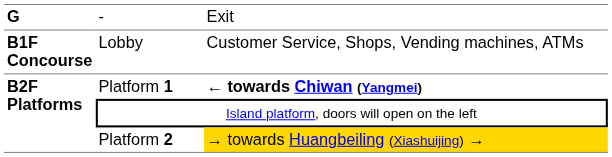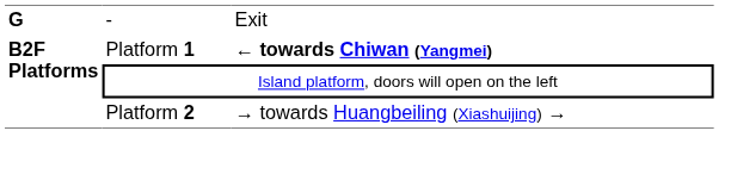 <table table border=0 cellspacing=0 cellpadding=3>
 <tr>
 <td style="border-top:solid 1px gray;" width=50 valign=top><strong>G</strong></td>
 <td style="border-top:solid 1px gray;" width=100 valign=top>-</td>
 <td style="border-top:solid 1px gray;" width=390 valign=top>Exit</td>
-</tr>
-<tr>
-<td style="border-bottom:solid 1px gray; border-top:solid 1px gray;" valign=top width=50><strong>B1F<br>Concourse</strong></td>
-<td style="border-bottom:solid 1px gray; border-top:solid 1px gray;" valign=top width=100>Lobby</td>
-<td style="border-bottom:solid 1px gray; border-top:solid 1px gray;" valign=top width=390>Customer Service, Shops, Vending machines, ATMs</td>
 </tr>
 <tr>
 <td style="border-bottom:solid 1px gray;" rowspan=4 valign=top><strong>B2F<br>Platforms</strong></td>
 <td>Platform <strong>1</strong></td>
 <td><strong>←  towards <a href='#'>Chiwan</a> <small>(<a href='#'>Yangmei</a>)</small></strong></td>
 </tr>
 <tr>
 <td style="border-right:solid 2px black;border-left:solid 2px black;border-top:solid 2px black;border-bottom:solid 2px black;text-align:center;" colspan=2><small><a href='#'>Island platform</a>, doors will open on the left</small></td>
 </tr>
 <tr>
 <td style="border-bottom:solid 1px gray;">Platform <strong>2</strong></td>
-<td style="background: gold; border-bottom:solid 1px gray;"><span>→</span>  towards <a href='#'>Huangbeiling</a> <small>(<a href='#'>Xiashuijing</a>)</small> →</td>
+<td style="border-bottom:solid 1px gray;"><span>→</span>  towards <a href='#'>Huangbeiling</a> <small>(<a href='#'>Xiashuijing</a>)</small> →</td>
 </tr>
 </table>
